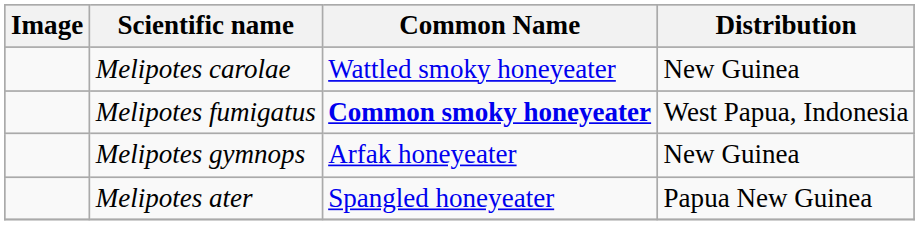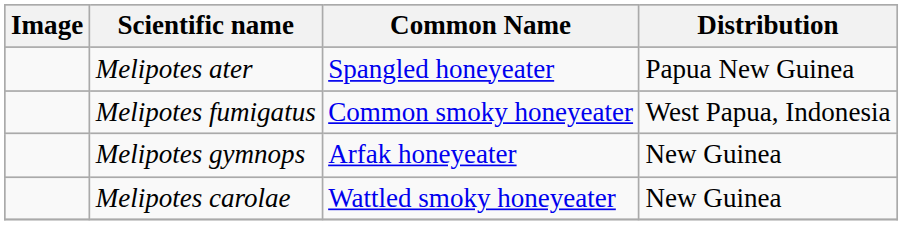 <table class="wikitable">
 <tr>
 <th>Image</th>
 <th>Scientific name</th>
 <th>Common Name</th>
 <th>Distribution</th>
 </tr>
 <tr>
 <td></td>
-<td><em>Melipotes carolae</em></td>
-<td><a href='#'>Wattled smoky honeyeater</a></td>
-<td>New Guinea</td>
+<td><em>Melipotes ater</em></td>
+<td><a href='#'>Spangled honeyeater</a></td>
+<td>Papua New Guinea</td>
 </tr>
 <tr>
 <td></td>
 <td><em>Melipotes fumigatus</em></td>
-<td><strong><a href='#'>Common smoky honeyeater</a></strong></td>
+<td><a href='#'>Common smoky honeyeater</a></td>
 <td>West Papua, Indonesia</td>
 </tr>
 <tr>
 <td></td>
 <td><em>Melipotes gymnops</em></td>
 <td><a href='#'>Arfak honeyeater</a></td>
 <td>New Guinea</td>
 </tr>
 <tr>
 <td></td>
-<td><em>Melipotes ater</em></td>
-<td><a href='#'>Spangled honeyeater</a></td>
-<td>Papua New Guinea</td>
+<td><em>Melipotes carolae</em></td>
+<td><a href='#'>Wattled smoky honeyeater</a></td>
+<td>New Guinea</td>
 </tr>
 <tr>
 </tr>
 </table>
